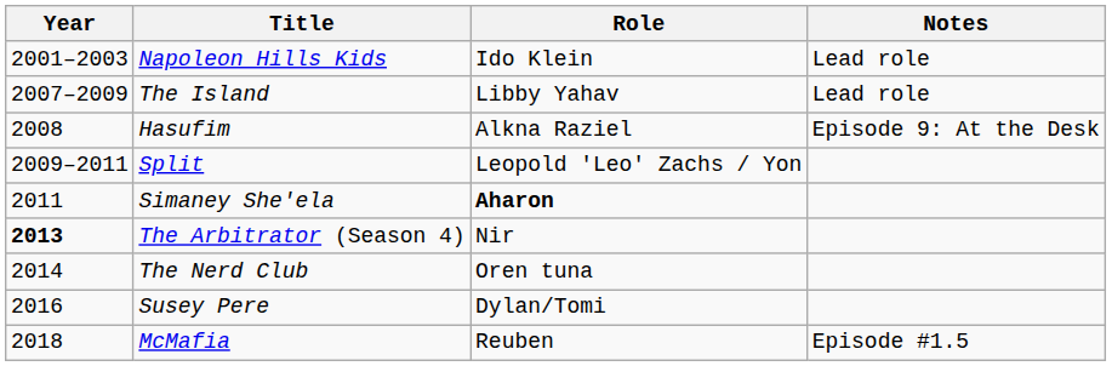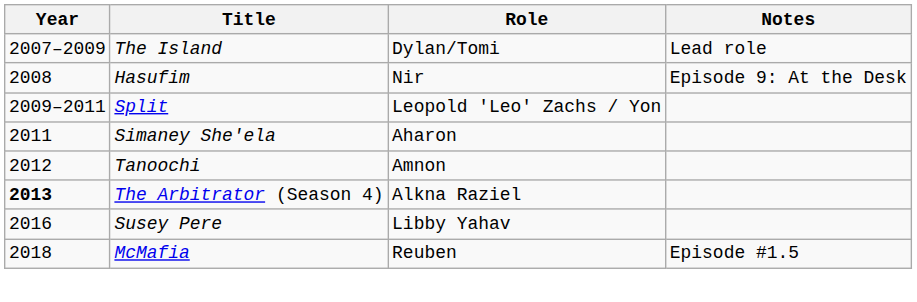 <table class="wikitable sortable">
 <tr>
 <th>Year</th>
 <th>Title</th>
 <th>Role</th>
 <th>Notes</th>
 </tr>
 <tr>
-<td>2001–2003</td>
-<td><em><a href='#'>Napoleon Hills Kids</a></em></td>
-<td>Ido Klein</td>
-<td>Lead role</td>
-</tr>
-<tr>
 <td>2007–2009</td>
 <td><em>The Island</em></td>
-<td>Libby Yahav</td>
+<td>Dylan/Tomi</td>
 <td>Lead role</td>
 </tr>
 <tr>
 <td>2008</td>
 <td><em>Hasufim</em></td>
-<td>Alkna Raziel</td>
+<td>Nir</td>
 <td>Episode 9: At the Desk</td>
 </tr>
 <tr>
 <td>2009–2011</td>
 <td><em><a href='#'>Split</a></em></td>
 <td>Leopold 'Leo' Zachs / Yon</td>
 <td></td>
 </tr>
 <tr>
 <td>2011</td>
 <td><em>Simaney She'ela</em></td>
-<td><strong>Aharon</strong></td>
+<td>Aharon</td>
+<td></td>
+</tr>
+<tr>
+<td>2012</td>
+<td><em>Tanoochi</em></td>
+<td>Amnon</td>
 <td></td>
 </tr>
 <tr>
 <td><strong>2013</strong></td>
 <td><em><a href='#'>The Arbitrator</a></em> (Season 4)</td>
-<td>Nir</td>
-<td></td>
-</tr>
-<tr>
-<td>2014</td>
-<td><em>The Nerd Club</em></td>
-<td>Oren tuna</td>
+<td>Alkna Raziel</td>
 <td></td>
 </tr>
 <tr>
 <td>2016</td>
 <td><em>Susey Pere</em></td>
-<td>Dylan/Tomi</td>
+<td>Libby Yahav</td>
 <td></td>
 </tr>
 <tr>
 <td>2018</td>
 <td><em><a href='#'>McMafia</a></em></td>
 <td>Reuben</td>
 <td>Episode #1.5</td>
 </tr>
 </table>
